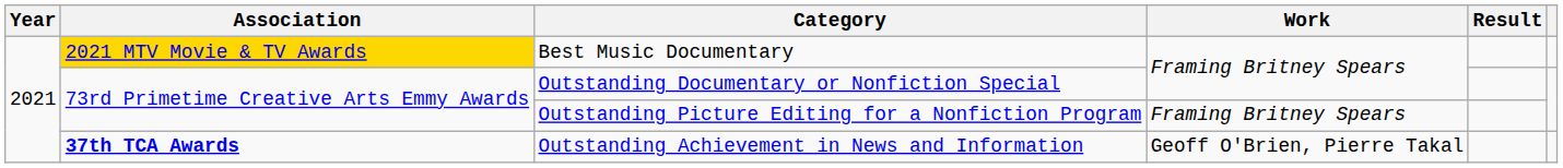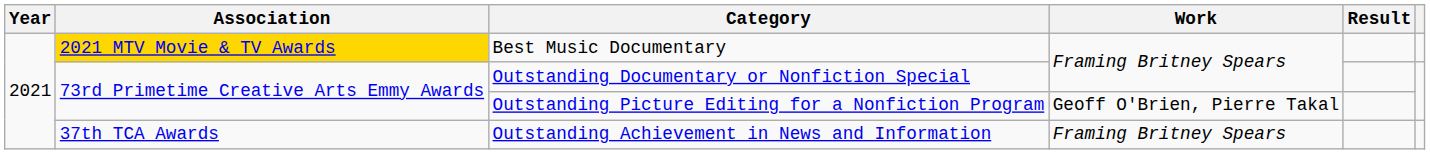 <table class="wikitable">
 <tr>
 <th>Year</th>
 <th>Association</th>
 <th>Category</th>
 <th>Work</th>
 <th>Result</th>
 <th></th>
 </tr>
 <tr>
 <td rowspan="4">2021</td>
 <td style="background: gold;"><a href='#'>2021 MTV Movie & TV Awards</a></td>
 <td>Best Music Documentary</td>
 <td rowspan="2"><em>Framing Britney Spears</em></td>
 <td></td>
 <td align=center></td>
 </tr>
 <tr>
 <td rowspan="2"><a href='#'>73rd Primetime Creative Arts Emmy Awards</a></td>
 <td><a href='#'>Outstanding Documentary or Nonfiction Special</a></td>
 <td></td>
 <td align=center rowspan="2"></td>
 </tr>
 <tr>
 <td><a href='#'>Outstanding Picture Editing for a Nonfiction Program</a></td>
-<td><em>Framing Britney Spears</em></td>
+<td>Geoff O'Brien, Pierre Takal</td>
 <td></td>
 </tr>
 <tr>
-<td><strong><a href='#'>37th TCA Awards</a></strong></td>
+<td><a href='#'>37th TCA Awards</a></td>
 <td><a href='#'>Outstanding Achievement in News and Information</a></td>
-<td>Geoff O'Brien, Pierre Takal</td>
+<td><em>Framing Britney Spears</em></td>
 <td></td>
 <td align=center></td>
 </tr>
 </table>
